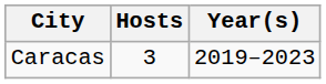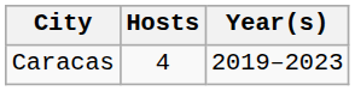 <table class="wikitable sortable" style="font-size: 95%;">
 <tr>
 <th>City</th>
 <th>Hosts</th>
 <th>Year(s)</th>
 </tr>
 <tr>
 <td>Caracas</td>
-<td align="center">3</td>
+<td align="center">4</td>
 <td>2019–2023</td>
 </tr>
 </table>
